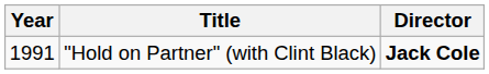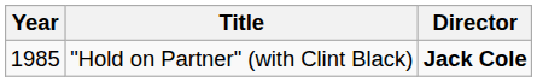 <table class="wikitable">
 <tr>
 <th>Year</th>
 <th>Title</th>
 <th>Director</th>
 </tr>
 <tr>
-<td>1991</td>
+<td>1985</td>
 <td>"Hold on Partner" (with Clint Black)</td>
 <td><strong>Jack Cole</strong></td>
 </tr>
 </table>
